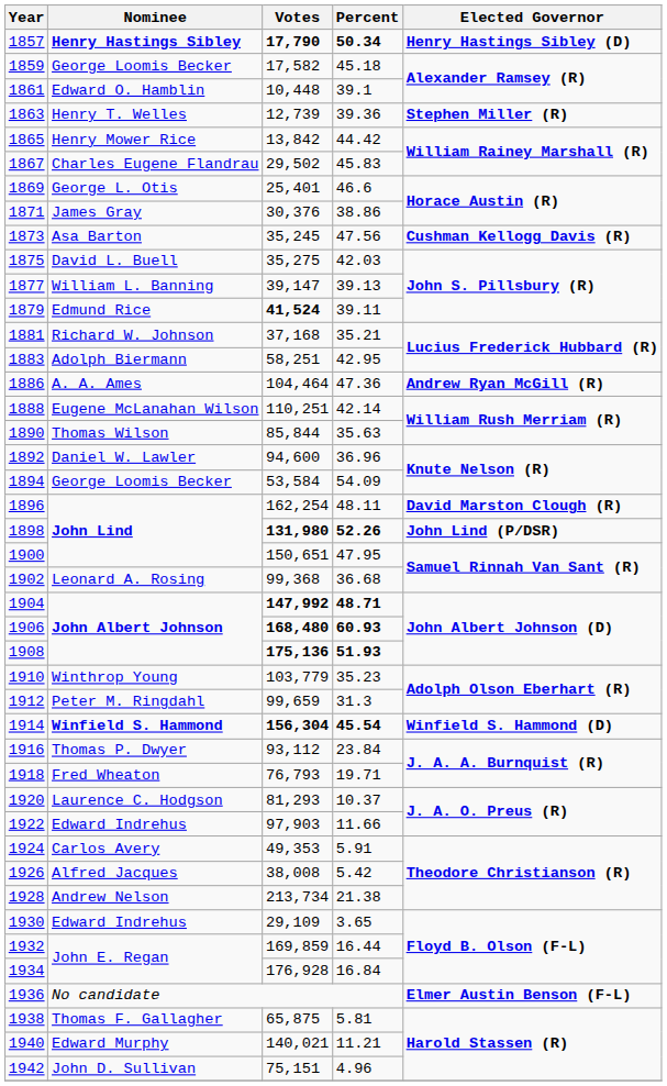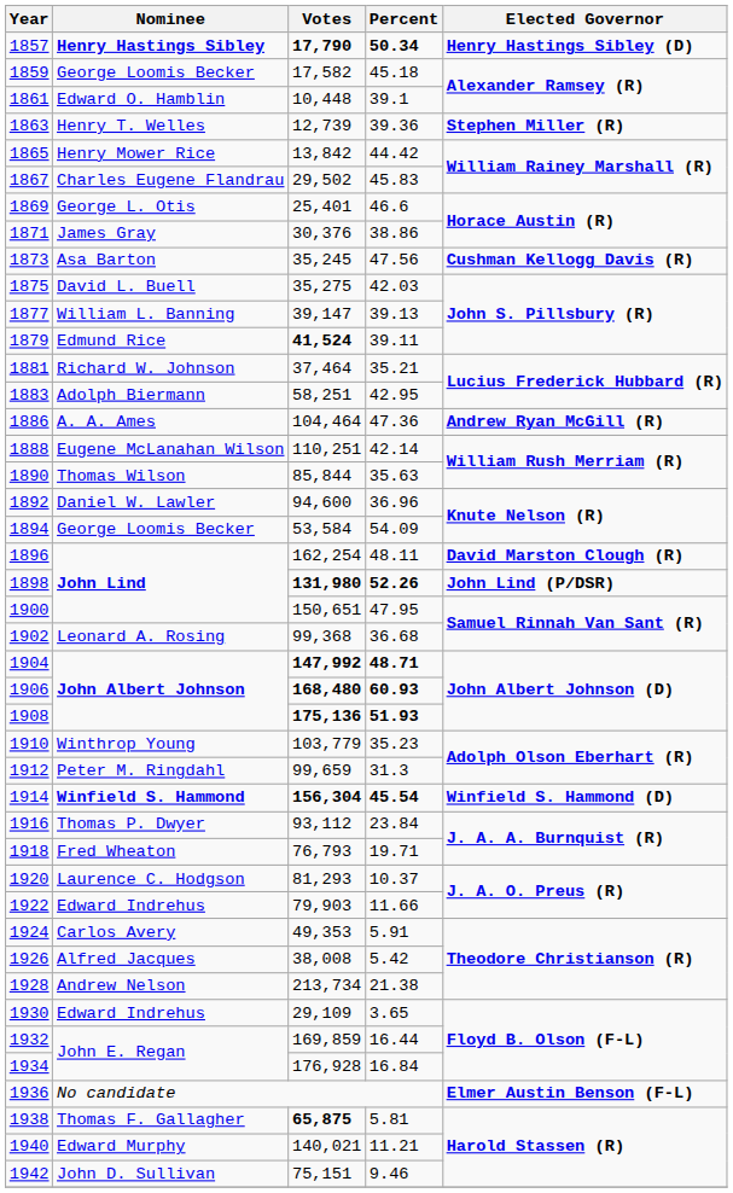 <table class="wikitable">
 <tr>
 <th>Year</th>
 <th>Nominee</th>
 <th>Votes</th>
 <th>Percent</th>
 <th>Elected Governor</th>
 </tr>
 <tr>
 <td><a href='#'>1857</a></td>
 <td><strong><a href='#'>Henry Hastings Sibley</a></strong></td>
 <td><strong>17,790</strong></td>
 <td><strong>50.34</strong></td>
 <td><strong><a href='#'>Henry Hastings Sibley</a> (D)</strong></td>
 </tr>
 <tr>
 <td><a href='#'>1859</a></td>
 <td><a href='#'>George Loomis Becker</a></td>
 <td>17,582</td>
 <td>45.18</td>
 <td rowspan=2 ><strong><a href='#'>Alexander Ramsey</a> (R)</strong></td>
 </tr>
 <tr>
 <td><a href='#'>1861</a></td>
 <td><a href='#'>Edward O. Hamblin</a></td>
 <td>10,448</td>
 <td>39.1</td>
 </tr>
 <tr>
 <td><a href='#'>1863</a></td>
 <td><a href='#'>Henry T. Welles</a></td>
 <td>12,739</td>
 <td>39.36</td>
 <td><strong><a href='#'>Stephen Miller</a> (R)</strong></td>
 </tr>
 <tr>
 <td><a href='#'>1865</a></td>
 <td><a href='#'>Henry Mower Rice</a></td>
 <td>13,842</td>
 <td>44.42</td>
 <td rowspan=2 ><strong><a href='#'>William Rainey Marshall</a> (R)</strong></td>
 </tr>
 <tr>
 <td><a href='#'>1867</a></td>
 <td><a href='#'>Charles Eugene Flandrau</a></td>
 <td>29,502</td>
 <td>45.83</td>
 </tr>
 <tr>
 <td><a href='#'>1869</a></td>
 <td><a href='#'>George L. Otis</a></td>
 <td>25,401</td>
 <td>46.6</td>
 <td rowspan=2 ><strong><a href='#'>Horace Austin</a> (R)</strong></td>
 </tr>
 <tr>
 <td><a href='#'>1871</a></td>
 <td><a href='#'>James Gray</a></td>
 <td>30,376</td>
 <td>38.86</td>
 </tr>
 <tr>
 <td><a href='#'>1873</a></td>
 <td><a href='#'>Asa Barton</a></td>
 <td>35,245</td>
 <td>47.56</td>
 <td><strong><a href='#'>Cushman Kellogg Davis</a> (R)</strong></td>
 </tr>
 <tr>
 <td><a href='#'>1875</a></td>
 <td><a href='#'>David L. Buell</a></td>
 <td>35,275</td>
 <td>42.03</td>
 <td rowspan=3 ><strong><a href='#'>John S. Pillsbury</a> (R)</strong></td>
 </tr>
 <tr>
 <td><a href='#'>1877</a></td>
 <td><a href='#'>William L. Banning</a></td>
 <td>39,147</td>
 <td>39.13</td>
 </tr>
 <tr>
 <td><a href='#'>1879</a></td>
 <td><a href='#'>Edmund Rice</a></td>
 <td><strong>41,524</strong></td>
 <td>39.11</td>
 </tr>
 <tr>
 <td><a href='#'>1881</a></td>
 <td><a href='#'>Richard W. Johnson</a></td>
-<td>37,168</td>
+<td>37,464</td>
 <td>35.21</td>
 <td rowspan=2 ><strong><a href='#'>Lucius Frederick Hubbard</a> (R)</strong></td>
 </tr>
 <tr>
 <td><a href='#'>1883</a></td>
 <td><a href='#'>Adolph Biermann</a></td>
 <td>58,251</td>
 <td>42.95</td>
 </tr>
 <tr>
 <td><a href='#'>1886</a></td>
 <td><a href='#'>A. A. Ames</a></td>
 <td>104,464</td>
 <td>47.36</td>
 <td><strong><a href='#'>Andrew Ryan McGill</a> (R)</strong></td>
 </tr>
 <tr>
 <td><a href='#'>1888</a></td>
 <td><a href='#'>Eugene McLanahan Wilson</a></td>
 <td>110,251</td>
 <td>42.14</td>
 <td rowspan=2 ><strong><a href='#'>William Rush Merriam</a> (R)</strong></td>
 </tr>
 <tr>
 <td><a href='#'>1890</a></td>
 <td><a href='#'>Thomas Wilson</a></td>
 <td>85,844</td>
 <td>35.63</td>
 </tr>
 <tr>
 <td><a href='#'>1892</a></td>
 <td><a href='#'>Daniel W. Lawler</a></td>
 <td>94,600</td>
 <td>36.96</td>
 <td rowspan=2 ><strong><a href='#'>Knute Nelson</a> (R)</strong></td>
 </tr>
 <tr>
 <td><a href='#'>1894</a></td>
 <td><a href='#'>George Loomis Becker</a></td>
 <td>53,584</td>
 <td>54.09</td>
 </tr>
 <tr>
 <td><a href='#'>1896</a></td>
 <td rowspan=3><strong><a href='#'>John Lind</a></strong></td>
 <td>162,254</td>
 <td>48.11</td>
 <td><strong><a href='#'>David Marston Clough</a> (R)</strong></td>
 </tr>
 <tr>
 <td><a href='#'>1898</a></td>
 <td><strong>131,980</strong></td>
 <td><strong>52.26</strong></td>
 <td><strong><a href='#'>John Lind</a> (P/DSR)</strong></td>
 </tr>
 <tr>
 <td><a href='#'>1900</a></td>
 <td>150,651</td>
 <td>47.95</td>
 <td rowspan=2 ><strong><a href='#'>Samuel Rinnah Van Sant</a> (R)</strong></td>
 </tr>
 <tr>
 <td><a href='#'>1902</a></td>
 <td><a href='#'>Leonard A. Rosing</a></td>
 <td>99,368</td>
 <td>36.68</td>
 </tr>
 <tr>
 <td><a href='#'>1904</a></td>
 <td rowspan=3><strong><a href='#'>John Albert Johnson</a></strong></td>
 <td><strong>147,992</strong></td>
 <td><strong>48.71</strong></td>
 <td rowspan=3 ><strong><a href='#'>John Albert Johnson</a> (D)</strong></td>
 </tr>
 <tr>
 <td><a href='#'>1906</a></td>
 <td><strong>168,480</strong></td>
 <td><strong>60.93</strong></td>
 </tr>
 <tr>
 <td><a href='#'>1908</a></td>
 <td><strong>175,136</strong></td>
 <td><strong>51.93</strong></td>
 </tr>
 <tr>
 <td><a href='#'>1910</a></td>
 <td><a href='#'>Winthrop Young</a></td>
 <td>103,779</td>
 <td>35.23</td>
 <td rowspan=2 ><strong><a href='#'>Adolph Olson Eberhart</a> (R)</strong></td>
 </tr>
 <tr>
 <td><a href='#'>1912</a></td>
 <td><a href='#'>Peter M. Ringdahl</a></td>
 <td>99,659</td>
 <td>31.3</td>
 </tr>
 <tr>
 <td><a href='#'>1914</a></td>
 <td><strong><a href='#'>Winfield S. Hammond</a></strong></td>
 <td><strong>156,304</strong></td>
 <td><strong>45.54</strong></td>
 <td><strong><a href='#'>Winfield S. Hammond</a> (D)</strong></td>
 </tr>
 <tr>
 <td><a href='#'>1916</a></td>
 <td><a href='#'>Thomas P. Dwyer</a></td>
 <td>93,112</td>
 <td>23.84</td>
 <td rowspan=2 ><strong><a href='#'>J. A. A. Burnquist</a> (R)</strong></td>
 </tr>
 <tr>
 <td><a href='#'>1918</a></td>
 <td><a href='#'>Fred Wheaton</a></td>
 <td>76,793</td>
 <td>19.71</td>
 </tr>
 <tr>
 <td><a href='#'>1920</a></td>
 <td><a href='#'>Laurence C. Hodgson</a></td>
 <td>81,293</td>
 <td>10.37</td>
 <td rowspan=2 ><strong><a href='#'>J. A. O. Preus</a> (R)</strong></td>
 </tr>
 <tr>
 <td><a href='#'>1922</a></td>
 <td><a href='#'>Edward Indrehus</a></td>
-<td>97,903</td>
+<td>79,903</td>
 <td>11.66</td>
 </tr>
 <tr>
 <td><a href='#'>1924</a></td>
 <td><a href='#'>Carlos Avery</a></td>
 <td>49,353</td>
 <td>5.91</td>
 <td rowspan=3 ><strong><a href='#'>Theodore Christianson</a> (R)</strong></td>
 </tr>
 <tr>
 <td><a href='#'>1926</a></td>
 <td><a href='#'>Alfred Jacques</a></td>
 <td>38,008</td>
 <td>5.42</td>
 </tr>
 <tr>
 <td><a href='#'>1928</a></td>
 <td><a href='#'>Andrew Nelson</a></td>
 <td>213,734</td>
 <td>21.38</td>
 </tr>
 <tr>
 <td><a href='#'>1930</a></td>
 <td><a href='#'>Edward Indrehus</a></td>
 <td>29,109</td>
 <td>3.65</td>
 <td rowspan=3 ><strong><a href='#'>Floyd B. Olson</a> (F-L)</strong></td>
 </tr>
 <tr>
 <td><a href='#'>1932</a></td>
 <td rowspan=2><a href='#'>John E. Regan</a></td>
 <td>169,859</td>
 <td>16.44</td>
 </tr>
 <tr>
 <td><a href='#'>1934</a></td>
 <td>176,928</td>
 <td>16.84</td>
 </tr>
 <tr>
 <td><a href='#'>1936</a></td>
 <td colspan=3><em>No candidate</em></td>
 <td><strong><a href='#'>Elmer Austin Benson</a> (F-L)</strong></td>
 </tr>
 <tr>
 <td><a href='#'>1938</a></td>
 <td><a href='#'>Thomas F. Gallagher</a></td>
-<td>65,875</td>
+<td><strong>65,875</strong></td>
 <td>5.81</td>
 <td rowspan=3 ><strong><a href='#'>Harold Stassen</a> (R)</strong></td>
 </tr>
 <tr>
 <td><a href='#'>1940</a></td>
 <td><a href='#'>Edward Murphy</a></td>
 <td>140,021</td>
 <td>11.21</td>
 </tr>
 <tr>
 <td><a href='#'>1942</a></td>
 <td><a href='#'>John D. Sullivan</a></td>
 <td>75,151</td>
-<td>4.96</td>
+<td>9.46</td>
 </tr>
 <tr>
 </tr>
 </table>
